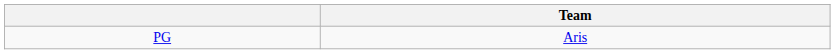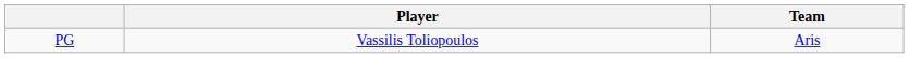 <table class="wikitable" style="text-align: center;" width="60%">
 <tr>
 <th style="text-align:center;"></th>
+<th style="text-align:center;">Player</th>
 <th style="text-align:center;">Team</th>
 </tr>
 <tr>
 <td style="text-align:center;"><a href='#'>PG</a></td>
+<td> <a href='#'>Vassilis Toliopoulos</a></td>
 <td><a href='#'>Aris</a></td>
 </tr>
 </table>
